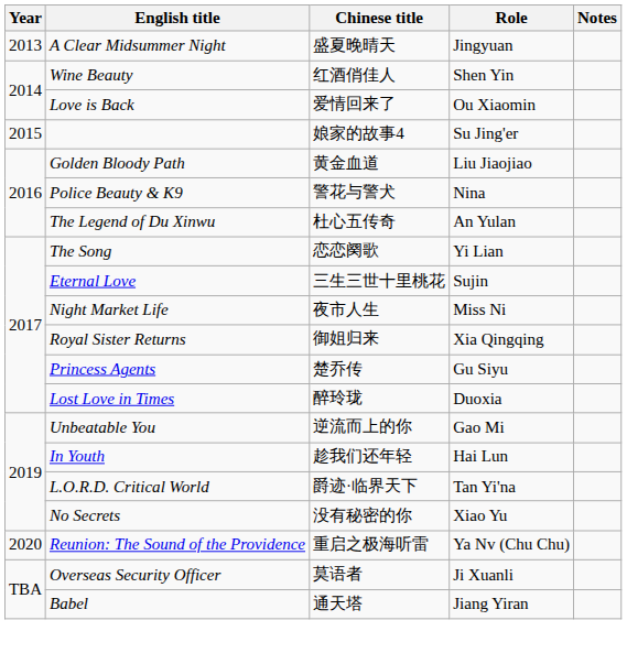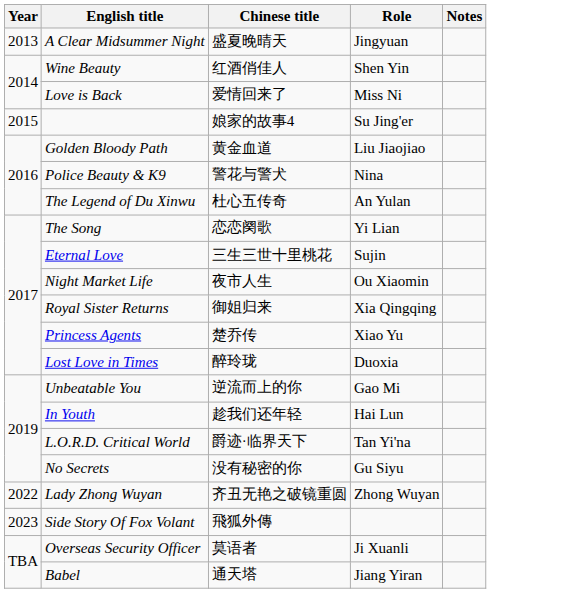 <table class="wikitable">
 <tr>
 <th>Year</th>
 <th>English title</th>
 <th>Chinese title</th>
 <th>Role</th>
 <th>Notes</th>
 </tr>
 <tr>
 <td>2013</td>
 <td><em>A Clear Midsummer Night</em></td>
 <td>盛夏晚晴天</td>
 <td>Jingyuan</td>
 <td></td>
 </tr>
 <tr>
 <td rowspan=2>2014</td>
 <td><em>Wine Beauty</em></td>
 <td>红酒俏佳人</td>
 <td>Shen Yin</td>
 <td></td>
 </tr>
 <tr>
 <td><em>Love is Back</em></td>
 <td>爱情回来了</td>
-<td>Ou Xiaomin</td>
+<td>Miss Ni</td>
 <td></td>
 </tr>
 <tr>
 <td>2015</td>
 <td></td>
 <td>娘家的故事4</td>
 <td>Su Jing'er</td>
 <td></td>
 </tr>
 <tr>
 <td rowspan=3>2016</td>
 <td><em>Golden Bloody Path</em></td>
 <td>黄金血道</td>
 <td>Liu Jiaojiao</td>
 <td></td>
 </tr>
 <tr>
 <td><em>Police Beauty & K9</em></td>
 <td>警花与警犬</td>
 <td>Nina</td>
 <td></td>
 </tr>
 <tr>
 <td><em>The Legend of Du Xinwu</em></td>
 <td>杜心五传奇</td>
 <td>An Yulan</td>
 <td></td>
 </tr>
 <tr>
 <td rowspan=6>2017</td>
 <td><em>The Song</em></td>
 <td>恋恋阕歌</td>
 <td>Yi Lian</td>
 <td></td>
 </tr>
 <tr>
 <td><em><a href='#'>Eternal Love</a></em></td>
 <td>三生三世十里桃花</td>
 <td>Sujin</td>
 <td></td>
 </tr>
 <tr>
 <td><em>Night Market Life</em></td>
 <td>夜市人生</td>
-<td>Miss Ni</td>
+<td>Ou Xiaomin</td>
 <td></td>
 </tr>
 <tr>
 <td><em>Royal Sister Returns</em></td>
 <td>御姐归来</td>
 <td>Xia Qingqing</td>
 <td></td>
 </tr>
 <tr>
 <td><em><a href='#'>Princess Agents</a></em></td>
 <td>楚乔传</td>
-<td>Gu Siyu</td>
+<td>Xiao Yu</td>
 <td></td>
 </tr>
 <tr>
 <td><em><a href='#'>Lost Love in Times</a></em></td>
 <td>醉玲珑</td>
 <td>Duoxia</td>
 <td></td>
 </tr>
 <tr>
 <td rowspan=4>2019</td>
 <td><em>Unbeatable You</em></td>
 <td>逆流而上的你</td>
 <td>Gao Mi</td>
 <td></td>
 </tr>
 <tr>
 <td><em><a href='#'>In Youth</a></em></td>
 <td>趁我们还年轻</td>
 <td>Hai Lun</td>
 <td></td>
 </tr>
 <tr>
 <td><em>L.O.R.D. Critical World</em></td>
 <td>爵迹·临界天下</td>
 <td>Tan Yi'na</td>
 <td></td>
 </tr>
 <tr>
 <td><em>No Secrets</em></td>
 <td>没有秘密的你</td>
-<td>Xiao Yu</td>
+<td>Gu Siyu</td>
 <td></td>
 </tr>
 <tr>
-<td>2020</td>
-<td><em><a href='#'>Reunion: The Sound of the Providence</a></em></td>
-<td>重启之极海听雷</td>
-<td>Ya Nv (Chu Chu)</td>
+<td>2022</td>
+<td><em>Lady Zhong Wuyan</em></td>
+<td>齐丑无艳之破镜重圆</td>
+<td>Zhong Wuyan</td>
+<td></td>
+</tr>
+<tr>
+<td>2023</td>
+<td><em>Side Story Of Fox Volant</em></td>
+<td>飛狐外傳</td>
+<td></td>
 <td></td>
 </tr>
 <tr>
 <td rowspan=2>TBA</td>
 <td><em>Overseas Security Officer</em></td>
 <td>莫语者</td>
 <td>Ji Xuanli</td>
 <td></td>
 </tr>
 <tr>
 <td><em>Babel</em></td>
 <td>通天塔</td>
 <td>Jiang Yiran</td>
 <td></td>
 </tr>
 </table>
